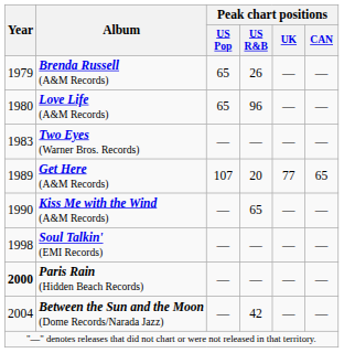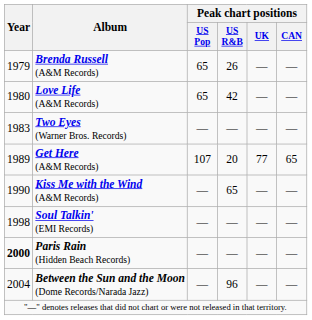 <table class="wikitable">
 <tr>
 <th scope="col" rowspan="2">Year</th>
 <th scope="col" rowspan="2">Album</th>
 <th scope="col" colspan="4">Peak chart positions</th>
 </tr>
 <tr style="font-size:smaller;">
 <th style="width:35px;"><a href='#'>US Pop</a><br></th>
 <th style="width:35px;"><a href='#'>US R&B</a><br></th>
 <th style="width:35px;"><a href='#'>UK</a><br></th>
 <th style="width:35px;"><a href='#'>CAN</a><br></th>
 </tr>
 <tr>
 <td>1979</td>
 <td><strong><em><a href='#'>Brenda Russell</a></em></strong><br><small>(A&M Records)</small></td>
 <td align=center>65</td>
 <td align=center>26</td>
 <td align=center>—</td>
 <td align=center>—</td>
 </tr>
 <tr>
 <td>1980</td>
 <td><strong><em><a href='#'>Love Life</a></em></strong><br><small>(A&M Records)</small></td>
 <td align=center>65</td>
-<td align=center>96</td>
+<td align=center>42</td>
 <td align=center>—</td>
 <td align=center>—</td>
 </tr>
 <tr>
 <td>1983</td>
 <td><strong><em><a href='#'>Two Eyes</a></em></strong><br><small>(Warner Bros. Records)</small></td>
 <td align=center>—</td>
 <td align=center>—</td>
 <td align=center>—</td>
 <td align=center>—</td>
 </tr>
 <tr>
 <td>1989</td>
 <td><strong><em><a href='#'>Get Here</a></em></strong><br><small>(A&M Records)</small></td>
 <td align=center>107</td>
 <td align=center>20</td>
 <td align=center>77</td>
 <td align=center>65</td>
 </tr>
 <tr>
 <td>1990</td>
 <td><strong><em><a href='#'>Kiss Me with the Wind</a></em></strong><br><small>(A&M Records)</small></td>
 <td align=center>—</td>
 <td align=center>65</td>
 <td align=center>—</td>
 <td align=center>—</td>
 </tr>
 <tr>
 <td>1998</td>
 <td><strong><em><a href='#'>Soul Talkin'</a></em></strong><br><small>(EMI Records)</small></td>
 <td align=center>—</td>
 <td align=center>—</td>
 <td align=center>—</td>
 <td align=center>—</td>
 </tr>
 <tr>
 <td><strong>2000</strong></td>
 <td><strong><em>Paris Rain</em></strong><br><small>(Hidden Beach Records)</small></td>
 <td align=center>—</td>
 <td align=center>—</td>
 <td align=center>—</td>
 <td align=center>—</td>
 </tr>
 <tr>
 <td>2004</td>
 <td><strong><em>Between the Sun and the Moon</em></strong><br><small>(Dome Records/Narada Jazz)</small></td>
 <td align=center>—</td>
-<td align=center>42</td>
+<td align=center>96</td>
 <td align=center>—</td>
 <td align=center>—</td>
 </tr>
 <tr>
 <td colspan="6" style="text-align:center; font-size:9pt;">"—" denotes releases that did not chart or were not released in that territory.</td>
 </tr>
 </table>
